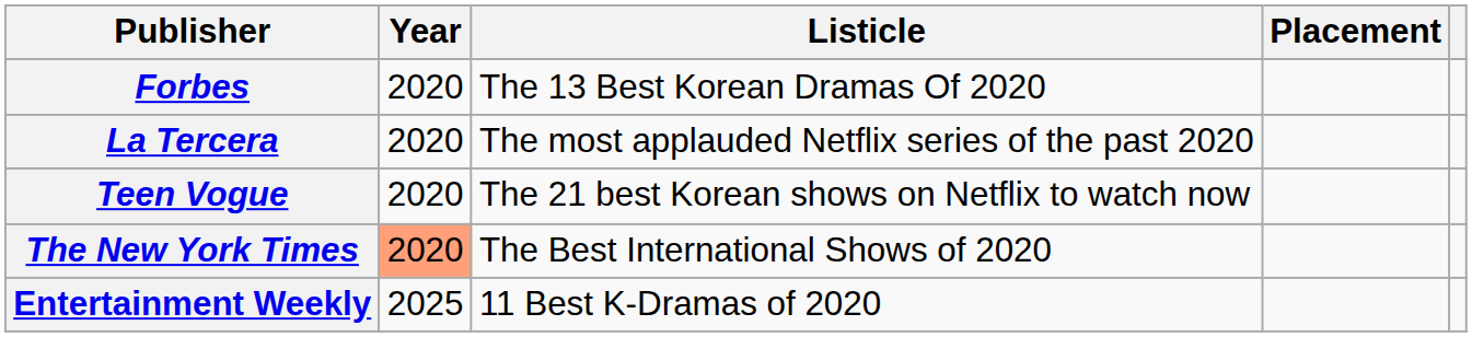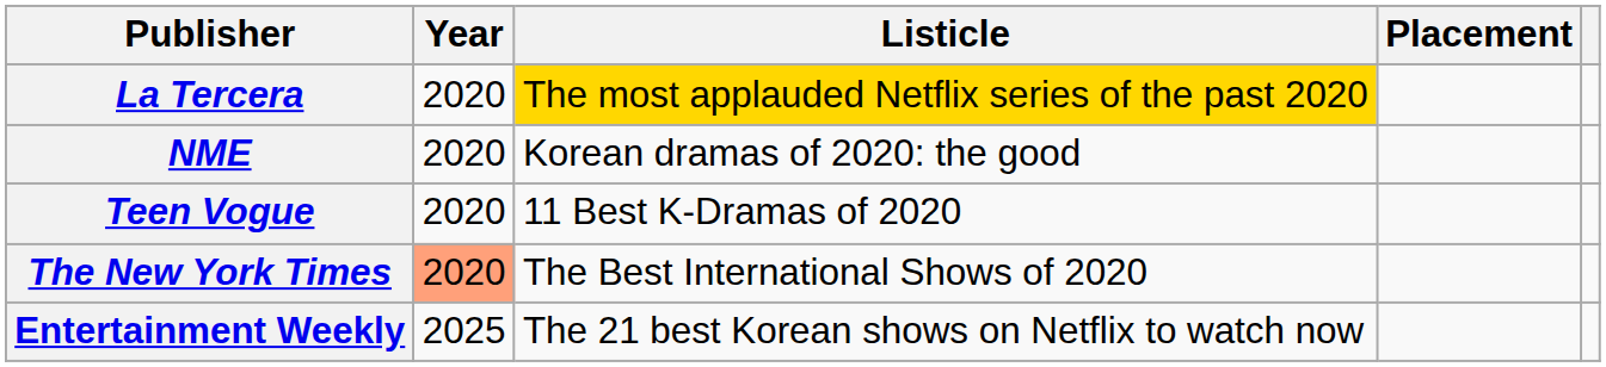 <table class="wikitable plainrowheaders sortable">
 <tr>
 <th scope="col">Publisher</th>
 <th scope="col">Year</th>
 <th scope="col">Listicle</th>
 <th scope="col">Placement</th>
 <th scope="col" class="unsortable"></th>
 </tr>
 <tr>
-<th scope="row"><em><a href='#'>Forbes</a></em></th>
+<th scope="row"><em><a href='#'>La Tercera</a></em></th>
 <td>2020</td>
-<td>The 13 Best Korean Dramas Of 2020</td>
+<td style="background: gold;">The most applauded Netflix series of the past 2020</td>
 <td></td>
 <td style="text-align:center;"></td>
 </tr>
 <tr>
-<th scope="row"><em><a href='#'>La Tercera</a></em></th>
+<th scope="row"><em><a href='#'>NME</a></em></th>
 <td>2020</td>
-<td>The most applauded Netflix series of the past 2020</td>
+<td>Korean dramas of 2020: the good</td>
 <td></td>
 <td style="text-align:center;"></td>
 </tr>
 <tr>
 <th scope="row"><em><a href='#'>Teen Vogue</a></em></th>
 <td>2020</td>
-<td>The 21 best Korean shows on Netflix to watch now</td>
+<td>11 Best K-Dramas of 2020</td>
 <td></td>
 <td style="text-align:center;"></td>
 </tr>
 <tr>
 <th scope="row"><em><a href='#'>The New York Times</a></em></th>
 <td style="background: lightsalmon;">2020</td>
 <td>The Best International Shows of 2020</td>
 <td></td>
 <td style="text-align:center;"></td>
 </tr>
 <tr>
 <th scope="row"><a href='#'>Entertainment Weekly</a></th>
 <td>2025</td>
-<td>11 Best K-Dramas of 2020</td>
+<td>The 21 best Korean shows on Netflix to watch now</td>
 <td></td>
 <td></td>
 </tr>
 </table>
